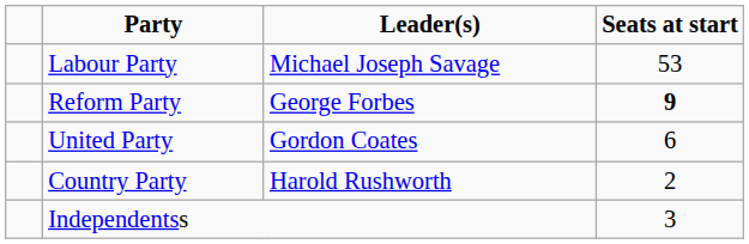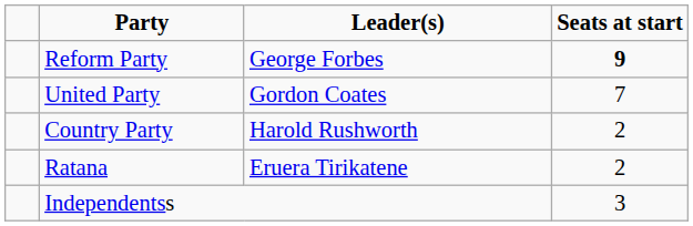 <table class="wikitable">
 <tr ------------------>
 <td width=5%></td>
 <td width=30% align=center><strong>Party</strong></td>
 <td width=45% align=center><strong>Leader(s)</strong></td>
 <td width=20% align=center><strong>Seats at start</strong></td>
-</tr>
-<tr ------------------>
-<td></td>
-<td><a href='#'>Labour Party</a></td>
-<td><a href='#'>Michael Joseph Savage</a></td>
-<td align=center>53</td>
 </tr>
 <tr ------------------>
 <td></td>
 <td><a href='#'>Reform Party</a></td>
 <td><a href='#'>George Forbes</a></td>
 <td align=center><strong>9</strong></td>
 </tr>
 <tr ------------------>
 <td></td>
 <td><a href='#'>United Party</a></td>
 <td><a href='#'>Gordon Coates</a></td>
-<td align=center>6</td>
+<td align=center>7</td>
 </tr>
 <tr ------------------>
 <td></td>
 <td><a href='#'>Country Party</a></td>
 <td><a href='#'>Harold Rushworth</a></td>
 <td align=center>2</td>
 </tr>
 <tr ------------------>
 <td></td>
+<td><a href='#'>Ratana</a></td>
+<td><a href='#'>Eruera Tirikatene</a></td>
+<td align=center>2</td>
+</tr>
+<tr ------------------>
+<td></td>
 <td colspan=2><a href='#'>Independents</a>s</td>
 <td align=center>3</td>
 </tr>
 </table>
